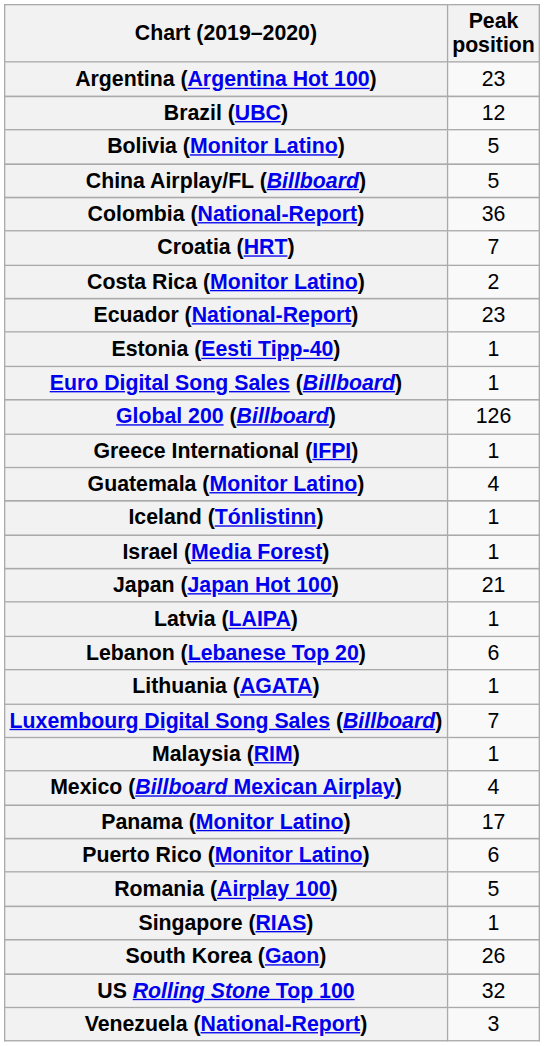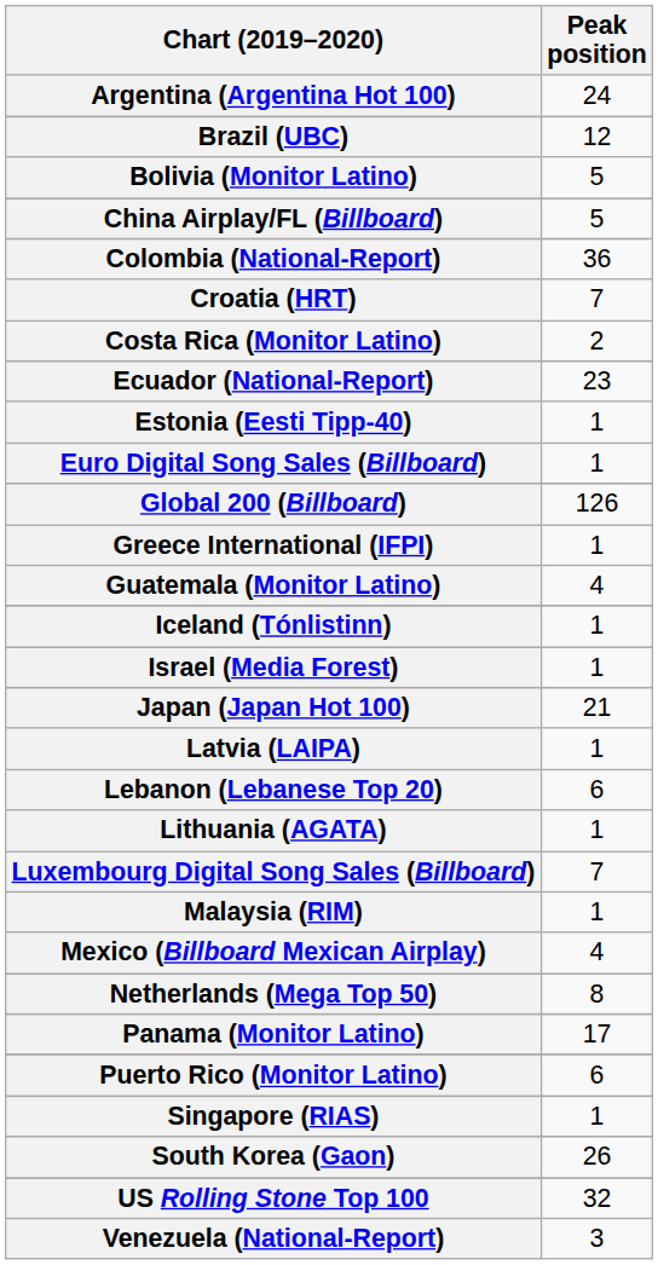 <table class="wikitable sortable plainrowheaders" style="text-align:center">
 <tr>
 <th scope="col">Chart (2019–2020)</th>
 <th scope="col">Peak<br> position</th>
 </tr>
 <tr>
 <th scope="row">Argentina (<a href='#'>Argentina Hot 100</a>)</th>
-<td>23</td>
+<td>24</td>
 </tr>
 <tr>
 </tr>
 <tr>
 </tr>
 <tr>
 </tr>
 <tr>
 </tr>
 <tr>
 <th scope="row">Brazil (<a href='#'>UBC</a>)</th>
 <td>12</td>
 </tr>
 <tr>
 <th scope="row">Bolivia (<a href='#'>Monitor Latino</a>)</th>
 <td>5</td>
 </tr>
 <tr>
 </tr>
 <tr>
 </tr>
 <tr>
 </tr>
 <tr>
 <th scope="row">China Airplay/FL (<em><a href='#'>Billboard</a></em>)</th>
 <td>5</td>
 </tr>
 <tr>
 </tr>
 <tr>
 <th scope="row">Colombia (<a href='#'>National-Report</a>)</th>
 <td>36</td>
 </tr>
 <tr>
 <th scope="row">Croatia (<a href='#'>HRT</a>)</th>
 <td>7</td>
 </tr>
 <tr>
 <th scope="row">Costa Rica (<a href='#'>Monitor Latino</a>)</th>
 <td>2</td>
 </tr>
 <tr>
 </tr>
 <tr>
 </tr>
 <tr>
 </tr>
 <tr>
 <th scope="row">Ecuador (<a href='#'>National-Report</a>)</th>
 <td>23</td>
 </tr>
 <tr>
 <th scope="row">Estonia (<a href='#'>Eesti Tipp-40</a>)</th>
 <td>1</td>
 </tr>
 <tr>
 <th scope="row"><a href='#'>Euro Digital Song Sales</a> (<em><a href='#'>Billboard</a></em>)</th>
 <td>1</td>
 </tr>
 <tr>
 </tr>
 <tr>
 </tr>
 <tr>
 </tr>
 <tr>
 <th scope="row"><a href='#'>Global 200</a> (<em><a href='#'>Billboard</a></em>)</th>
 <td>126</td>
 </tr>
 <tr>
 <th scope="row">Greece International (<a href='#'>IFPI</a>)</th>
 <td>1</td>
 </tr>
 <tr>
 <th scope="row">Guatemala (<a href='#'>Monitor Latino</a>)</th>
 <td>4</td>
 </tr>
 <tr>
 </tr>
 <tr>
 </tr>
 <tr>
 <th scope="row">Iceland (<a href='#'>Tónlistinn</a>)</th>
 <td>1</td>
 </tr>
 <tr>
 </tr>
 <tr>
 <th scope="row">Israel (<a href='#'>Media Forest</a>)</th>
 <td>1</td>
 </tr>
 <tr>
 </tr>
 <tr>
 <th scope="row">Japan (<a href='#'>Japan Hot 100</a>)</th>
 <td>21</td>
 </tr>
 <tr>
 <th scope="row">Latvia (<a href='#'>LAIPA</a>)</th>
 <td>1</td>
 </tr>
 <tr>
 <th scope="row">Lebanon (<a href='#'>Lebanese Top 20</a>)</th>
 <td>6</td>
 </tr>
 <tr>
 <th scope="row">Lithuania (<a href='#'>AGATA</a>)</th>
 <td>1</td>
 </tr>
 <tr>
 <th scope="row"><a href='#'>Luxembourg Digital Song Sales</a> (<em><a href='#'>Billboard</a></em>)</th>
 <td>7</td>
 </tr>
 <tr>
 <th scope="row">Malaysia (<a href='#'>RIM</a>)</th>
 <td>1</td>
 </tr>
 <tr>
 <th scope="row">Mexico (<a href='#'><em>Billboard</em> Mexican Airplay</a>)</th>
 <td>4</td>
 </tr>
 <tr>
 </tr>
 <tr>
+<th scope="row">Netherlands (<a href='#'>Mega Top 50</a>)</th>
+<td>8</td>
+</tr>
+<tr>
 </tr>
 <tr>
 </tr>
 <tr>
 </tr>
 <tr>
 <th scope="row">Panama (<a href='#'>Monitor Latino</a>)</th>
 <td>17</td>
 </tr>
 <tr>
 </tr>
 <tr>
 <th scope="row">Puerto Rico (<a href='#'>Monitor Latino</a>)</th>
 <td>6</td>
-</tr>
-<tr>
-<th scope="row">Romania (<a href='#'>Airplay 100</a>)</th>
-<td>5</td>
 </tr>
 <tr>
 </tr>
 <tr>
 </tr>
 <tr>
 <th scope="row">Singapore (<a href='#'>RIAS</a>)</th>
 <td>1</td>
 </tr>
 <tr>
 </tr>
 <tr>
 <th scope="row">South Korea (<a href='#'>Gaon</a>)</th>
 <td>26</td>
 </tr>
 <tr>
 </tr>
 <tr>
 </tr>
 <tr>
 </tr>
 <tr>
 </tr>
 <tr>
 </tr>
 <tr>
 </tr>
 <tr>
 </tr>
 <tr>
 </tr>
 <tr>
 </tr>
 <tr>
 </tr>
 <tr>
 <th scope="row">US <a href='#'><em>Rolling Stone</em> Top 100</a></th>
 <td>32</td>
 </tr>
 <tr>
 <th scope="row">Venezuela (<a href='#'>National-Report</a>)</th>
 <td>3</td>
 </tr>
 </table>
